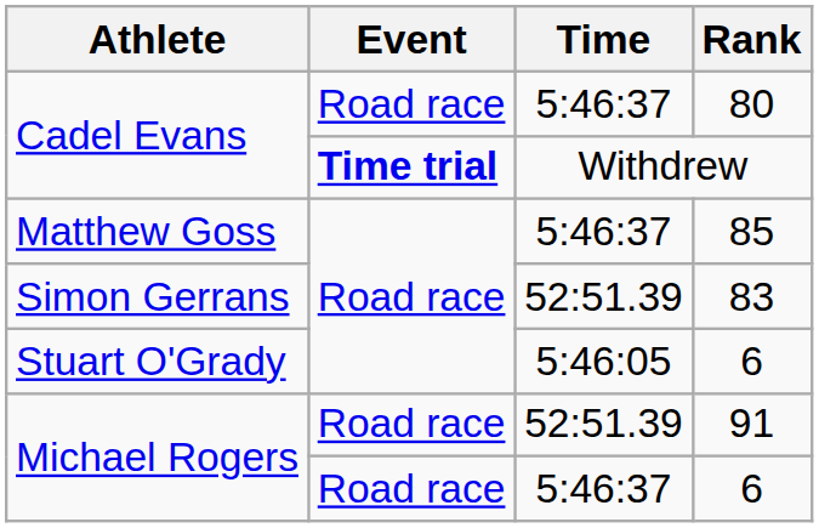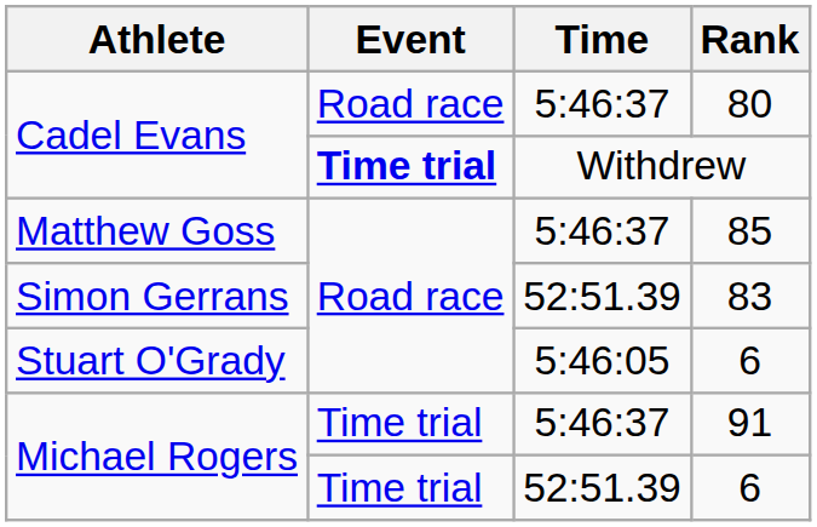 <table class="wikitable" style="font-size:90%">
 <tr>
 <th>Athlete</th>
 <th>Event</th>
 <th>Time</th>
 <th>Rank</th>
 </tr>
 <tr align=center>
 <td rowspan=2 align=left><a href='#'>Cadel Evans</a></td>
 <td align=left><a href='#'>Road race</a></td>
 <td>5:46:37</td>
 <td>80</td>
 </tr>
 <tr align=center>
 <td align=left><strong><a href='#'>Time trial</a></strong></td>
 <td colspan=2>Withdrew</td>
 </tr>
 <tr align=center>
 <td align=left><a href='#'>Matthew Goss</a></td>
 <td align=left rowspan=3><a href='#'>Road race</a></td>
 <td>5:46:37</td>
 <td>85</td>
 </tr>
 <tr align=center>
 <td align=left><a href='#'>Simon Gerrans</a></td>
 <td>52:51.39</td>
 <td>83</td>
 </tr>
 <tr align=center>
 <td align=left><a href='#'>Stuart O'Grady</a></td>
 <td>5:46:05</td>
 <td>6</td>
 </tr>
 <tr align=center>
 <td rowspan=2 align=left><a href='#'>Michael Rogers</a></td>
-<td align=left><a href='#'>Road race</a></td>
-<td>52:51.39</td>
+<td align=left><a href='#'>Time trial</a></td>
+<td>5:46:37</td>
 <td>91</td>
 </tr>
 <tr align=center>
-<td align=left><a href='#'>Road race</a></td>
-<td>5:46:37</td>
+<td align=left><a href='#'>Time trial</a></td>
+<td>52:51.39</td>
 <td>6</td>
 </tr>
 </table>
